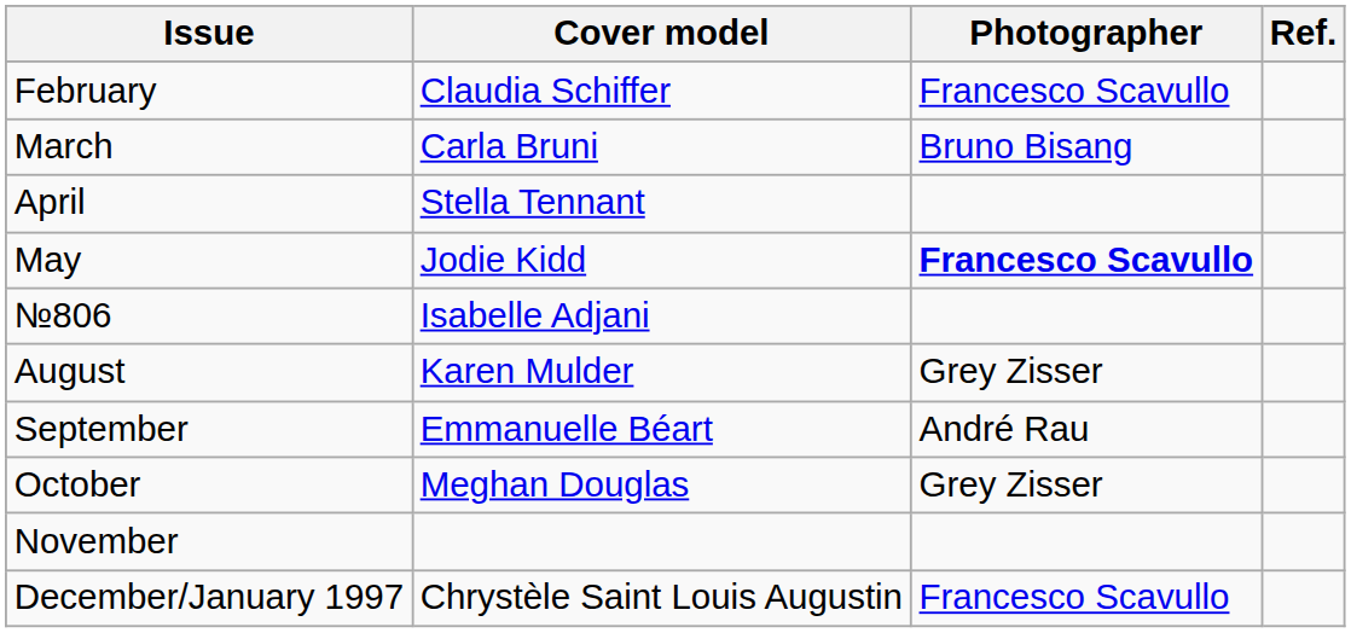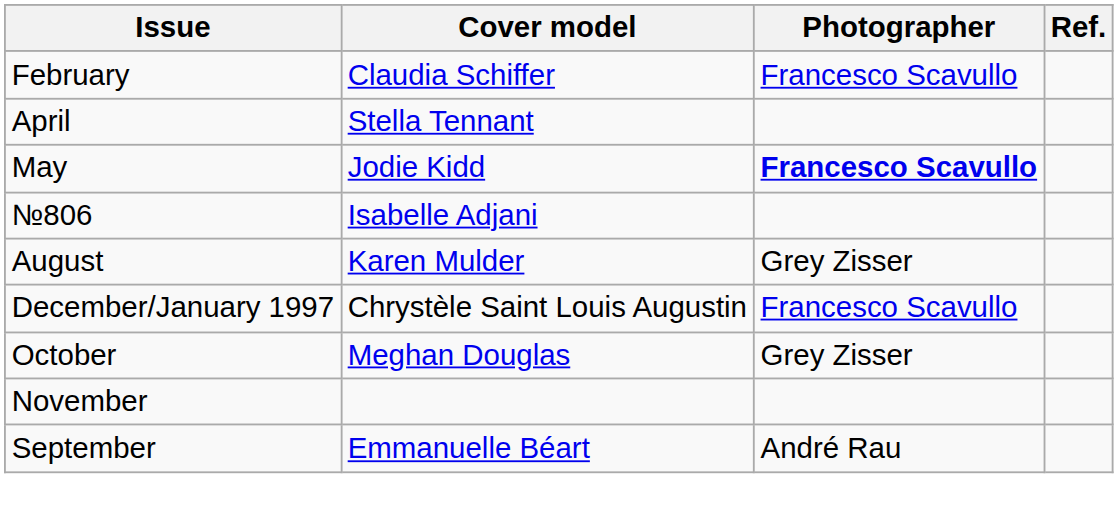 <table class="wikitable">
 <tr>
 <th>Issue</th>
 <th>Cover model</th>
 <th>Photographer</th>
 <th>Ref.</th>
 </tr>
 <tr>
 <td>February</td>
 <td><a href='#'>Claudia Schiffer</a></td>
 <td><a href='#'>Francesco Scavullo</a></td>
-<td></td>
-</tr>
-<tr>
-<td>March</td>
-<td><a href='#'>Carla Bruni</a></td>
-<td><a href='#'>Bruno Bisang</a></td>
 <td></td>
 </tr>
 <tr>
 <td>April</td>
 <td><a href='#'>Stella Tennant</a></td>
 <td></td>
 <td></td>
 </tr>
 <tr>
 <td>May</td>
 <td><a href='#'>Jodie Kidd</a></td>
 <td><strong><a href='#'>Francesco Scavullo</a></strong></td>
 <td></td>
 </tr>
 <tr>
 <td>№806</td>
 <td><a href='#'>Isabelle Adjani</a></td>
 <td></td>
 <td></td>
 </tr>
 <tr>
 <td>August</td>
 <td><a href='#'>Karen Mulder</a></td>
 <td>Grey Zisser</td>
 <td></td>
 </tr>
 <tr>
-<td>September</td>
-<td><a href='#'>Emmanuelle Béart</a></td>
-<td>André Rau</td>
+<td>December/January 1997</td>
+<td>Chrystèle Saint Louis Augustin</td>
+<td><a href='#'>Francesco Scavullo</a></td>
 <td></td>
 </tr>
 <tr>
 <td>October</td>
 <td><a href='#'>Meghan Douglas</a></td>
 <td>Grey Zisser</td>
 <td></td>
 </tr>
 <tr>
 <td>November</td>
 <td></td>
 <td></td>
 <td></td>
 </tr>
 <tr>
-<td>December/January 1997</td>
-<td>Chrystèle Saint Louis Augustin</td>
-<td><a href='#'>Francesco Scavullo</a></td>
+<td>September</td>
+<td><a href='#'>Emmanuelle Béart</a></td>
+<td>André Rau</td>
 <td></td>
 </tr>
 </table>
